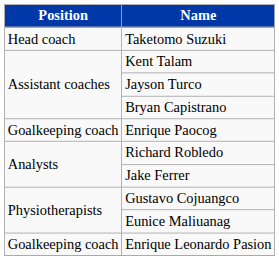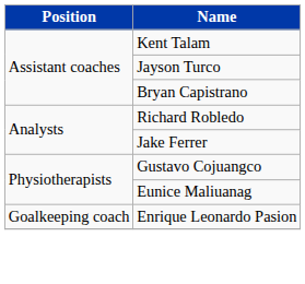 <table class="wikitable">
 <tr>
 <th style="background:#0038A8; color:#FFFFFF;">Position</th>
 <th style="background:#0038A8; color:#FFFFFF;">Name</th>
-</tr>
-<tr>
-<td>Head coach</td>
-<td> Taketomo Suzuki</td>
 </tr>
 <tr>
 <td rowspan="3">Assistant coaches</td>
 <td> Kent Talam</td>
 </tr>
 <tr>
 <td> Jayson Turco</td>
 </tr>
 <tr>
 <td> Bryan Capistrano</td>
-</tr>
-<tr>
-<td>Goalkeeping coach</td>
-<td> Enrique Paocog</td>
 </tr>
 <tr>
 <td rowspan="2">Analysts</td>
 <td> Richard Robledo</td>
 </tr>
 <tr>
 <td> Jake Ferrer</td>
 </tr>
 <tr>
 <td rowspan="2">Physiotherapists</td>
 <td> Gustavo Cojuangco</td>
 </tr>
 <tr>
 <td> Eunice Maliuanag</td>
 </tr>
 <tr>
 <td>Goalkeeping coach</td>
 <td> Enrique Leonardo Pasion</td>
 </tr>
 <tr>
 </tr>
 </table>
